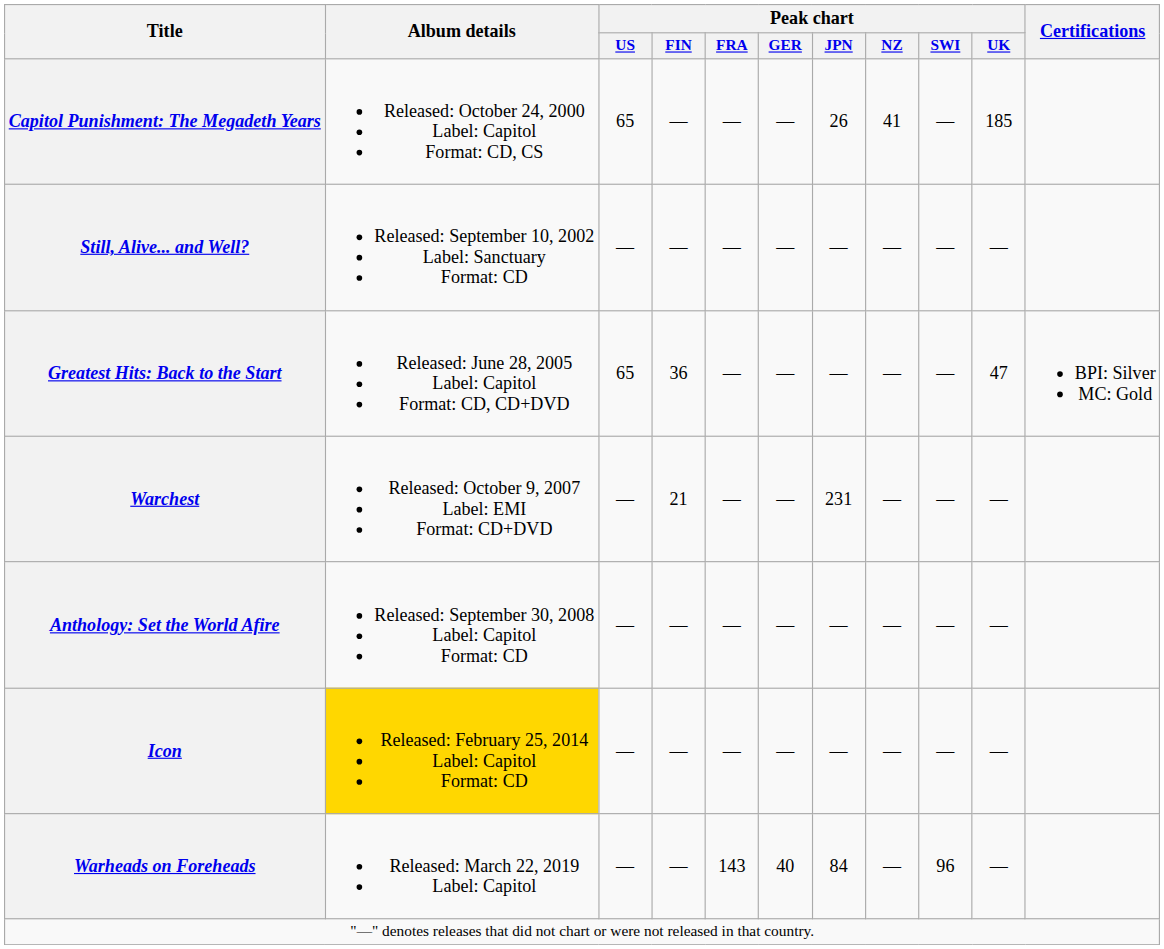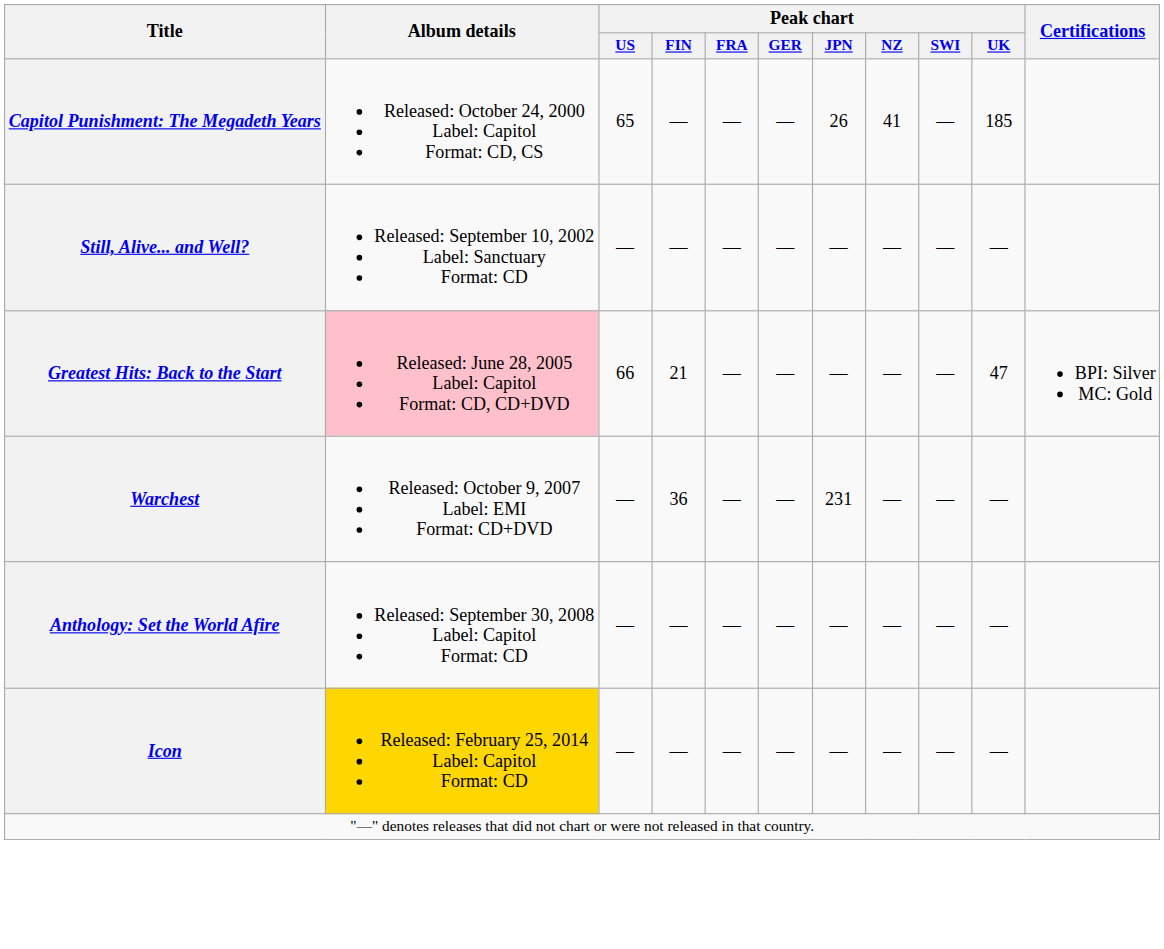 <table class="wikitable plainrowheaders" style="text-align:center;">
 <tr>
 <th scope="col" rowspan="2">Title</th>
 <th scope="col" rowspan="2">Album details</th>
 <th scope="col" colspan="8">Peak chart</th>
 <th scope="col" rowspan="2"><a href='#'>Certifications</a></th>
 </tr>
 <tr>
 <th style="width:3em;font-size:85%;"><a href='#'>US</a><br></th>
 <th style="width:3em;font-size:85%;"><a href='#'>FIN</a><br></th>
 <th style="width:3em;font-size:85%;"><a href='#'>FRA</a><br></th>
 <th style="width:3em;font-size:85%;"><a href='#'>GER</a><br></th>
 <th style="width:3em;font-size:85%;"><a href='#'>JPN</a><br></th>
 <th style="width:3em;font-size:85%;"><a href='#'>NZ</a><br></th>
 <th style="width:3em;font-size:85%;"><a href='#'>SWI</a><br></th>
 <th style="width:3em;font-size:85%;"><a href='#'>UK</a><br></th>
 </tr>
 <tr>
 <th scope="row"><em><a href='#'>Capitol Punishment: The Megadeth Years</a></em></th>
 <td><br><ul><li>Released: October 24, 2000</li><li>Label: Capitol</li><li>Format: CD, CS</li></ul></td>
 <td>65</td>
 <td>—</td>
 <td>—</td>
 <td>—</td>
 <td>26</td>
 <td>41</td>
 <td>—</td>
 <td>185</td>
 <td></td>
 </tr>
 <tr>
 <th scope="row"><em><a href='#'>Still, Alive... and Well?</a></em></th>
 <td><br><ul><li>Released: September 10, 2002</li><li>Label: Sanctuary</li><li>Format: CD</li></ul></td>
 <td>—</td>
 <td>—</td>
 <td>—</td>
 <td>—</td>
 <td>—</td>
 <td>—</td>
 <td>—</td>
 <td>—</td>
 <td></td>
 </tr>
 <tr>
 <th scope="row"><em><a href='#'>Greatest Hits: Back to the Start</a></em></th>
-<td><br><ul><li>Released: June 28, 2005</li><li>Label: Capitol</li><li>Format: CD, CD+DVD</li></ul></td>
-<td>65</td>
-<td>36</td>
+<td style="background: pink;"><br><ul><li>Released: June 28, 2005</li><li>Label: Capitol</li><li>Format: CD, CD+DVD</li></ul></td>
+<td>66</td>
+<td>21</td>
 <td>—</td>
 <td>—</td>
 <td>—</td>
 <td>—</td>
 <td>—</td>
 <td>47</td>
 <td><br><ul><li>BPI: Silver</li><li>MC: Gold</li></ul></td>
 </tr>
 <tr>
 <th scope="row"><em><a href='#'>Warchest</a></em></th>
 <td><br><ul><li>Released: October 9, 2007</li><li>Label: EMI</li><li>Format: CD+DVD</li></ul></td>
 <td>—</td>
-<td>21</td>
+<td>36</td>
 <td>—</td>
 <td>—</td>
 <td>231</td>
 <td>—</td>
 <td>—</td>
 <td>—</td>
 <td></td>
 </tr>
 <tr>
 <th scope="row"><em><a href='#'>Anthology: Set the World Afire</a></em></th>
 <td><br><ul><li>Released: September 30, 2008</li><li>Label: Capitol</li><li>Format: CD</li></ul></td>
 <td>—</td>
 <td>—</td>
 <td>—</td>
 <td>—</td>
 <td>—</td>
 <td>—</td>
 <td>—</td>
 <td>—</td>
 <td></td>
 </tr>
 <tr>
 <th scope="row"><em><a href='#'>Icon</a></em></th>
 <td style="background: gold;"><br><ul><li>Released: February 25, 2014</li><li>Label: Capitol</li><li>Format: CD</li></ul></td>
 <td>—</td>
 <td>—</td>
 <td>—</td>
 <td>—</td>
 <td>—</td>
 <td>—</td>
 <td>—</td>
 <td>—</td>
 <td></td>
 </tr>
 <tr>
-<th scope="row"><em><a href='#'>Warheads on Foreheads</a></em></th>
-<td><br><ul><li>Released: March 22, 2019</li><li>Label: Capitol</li></ul></td>
-<td>—</td>
-<td>—</td>
-<td>143</td>
-<td>40</td>
-<td>84</td>
-<td>—</td>
-<td>96</td>
-<td>—</td>
-<td></td>
-</tr>
-<tr>
 <td colspan="11" style="font-size:85%">"—" denotes releases that did not chart or were not released in that country.</td>
 </tr>
 </table>
